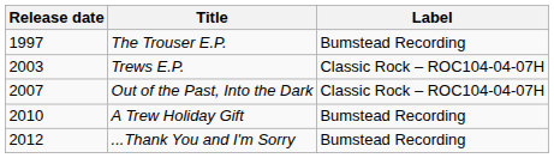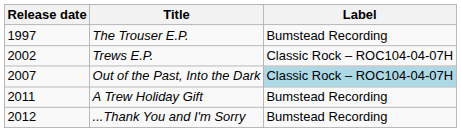 <table class="wikitable">
 <tr>
 <th>Release date</th>
 <th>Title</th>
 <th>Label</th>
 </tr>
 <tr>
 <td>1997</td>
 <td><em>The Trouser E.P.</em></td>
 <td>Bumstead Recording</td>
 </tr>
 <tr>
-<td>2003</td>
+<td>2002</td>
 <td><em>Trews E.P.</em></td>
 <td>Classic Rock – ROC104-04-07H</td>
 </tr>
 <tr>
 <td>2007</td>
 <td><em>Out of the Past, Into the Dark</em></td>
-<td>Classic Rock – ROC104-04-07H</td>
+<td style="background: lightblue;">Classic Rock – ROC104-04-07H</td>
 </tr>
 <tr>
-<td>2010</td>
+<td>2011</td>
 <td><em>A Trew Holiday Gift</em></td>
 <td>Bumstead Recording</td>
 </tr>
 <tr>
 <td>2012</td>
 <td><em>...Thank You and I'm Sorry</em></td>
 <td>Bumstead Recording</td>
 </tr>
 </table>
